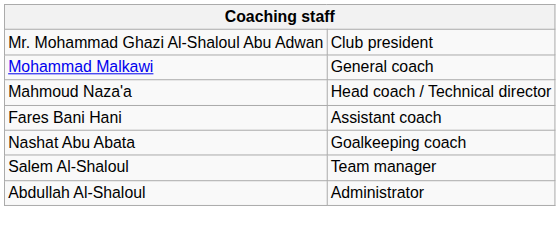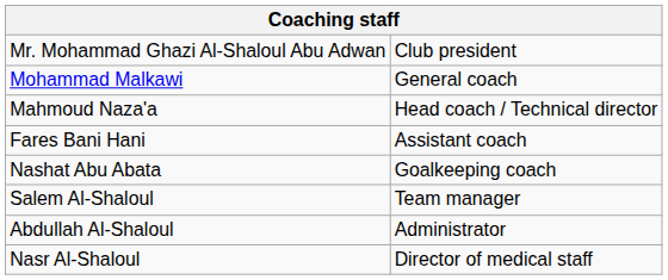 <table class="wikitable">
 <tr>
 <th colspan="2">Coaching staff</th>
 </tr>
 <tr>
 <td> Mr. Mohammad Ghazi Al-Shaloul Abu Adwan</td>
 <td>Club president</td>
 </tr>
 <tr>
 <td> <a href='#'>Mohammad Malkawi</a></td>
 <td>General coach</td>
 </tr>
 <tr>
 <td> Mahmoud Naza'a</td>
 <td>Head coach / Technical director</td>
 </tr>
 <tr>
 <td> Fares Bani Hani</td>
 <td>Assistant coach</td>
 </tr>
 <tr>
 <td> Nashat Abu Abata</td>
 <td>Goalkeeping coach</td>
 </tr>
 <tr>
 <td> Salem Al-Shaloul</td>
 <td>Team manager</td>
 </tr>
 <tr>
 <td> Abdullah Al-Shaloul</td>
 <td>Administrator</td>
 </tr>
+<tr>
+<td> Nasr Al-Shaloul</td>
+<td>Director of medical staff</td>
+</tr>
 </table>
